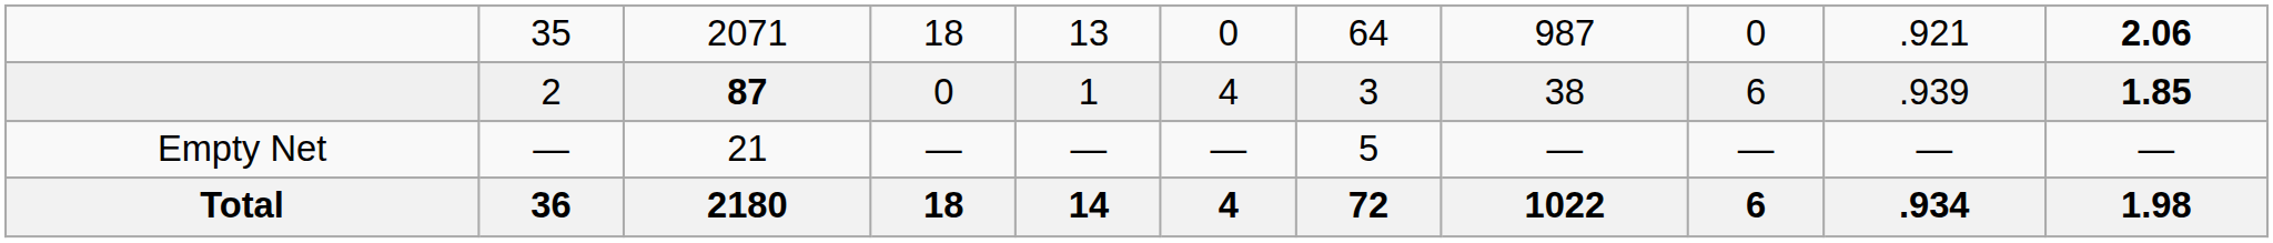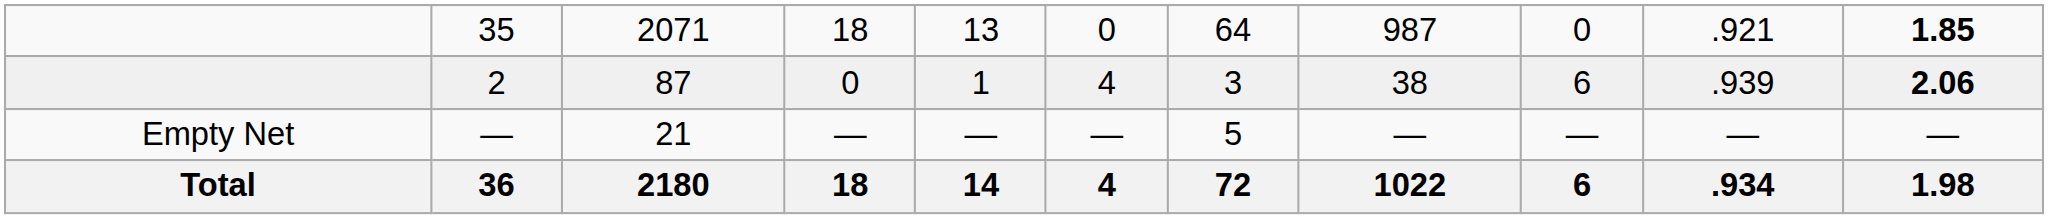 <table class="wikitable sortable" width ="1000">
 <tr align="center">
 </tr>
 <tr align="center" bgcolor="">
 <td></td>
 <td>35</td>
 <td>2071</td>
 <td>18</td>
 <td>13</td>
 <td>0</td>
 <td>64</td>
 <td>987</td>
 <td>0</td>
 <td>.921</td>
-<td><strong>2.06</strong></td>
+<td><strong>1.85</strong></td>
 </tr>
 <tr align="center" bgcolor="f0f0f0">
 <td></td>
 <td>2</td>
-<td><strong>87</strong></td>
+<td>87</td>
 <td>0</td>
 <td>1</td>
 <td>4</td>
 <td>3</td>
 <td>38</td>
 <td>6</td>
 <td>.939</td>
-<td><strong>1.85</strong></td>
+<td><strong>2.06</strong></td>
 </tr>
 <tr align="center" bgcolor="">
 <td>Empty Net</td>
 <td>—</td>
 <td>21</td>
 <td>—</td>
 <td>—</td>
 <td>—</td>
 <td>5</td>
 <td>—</td>
 <td>—</td>
 <td>—</td>
 <td>—</td>
 </tr>
 <tr>
 <th>Total</th>
 <th>36</th>
 <th>2180</th>
 <th>18</th>
 <th>14</th>
 <th>4</th>
 <th>72</th>
 <th>1022</th>
 <th>6</th>
 <th>.934</th>
 <th>1.98</th>
 </tr>
 </table>
